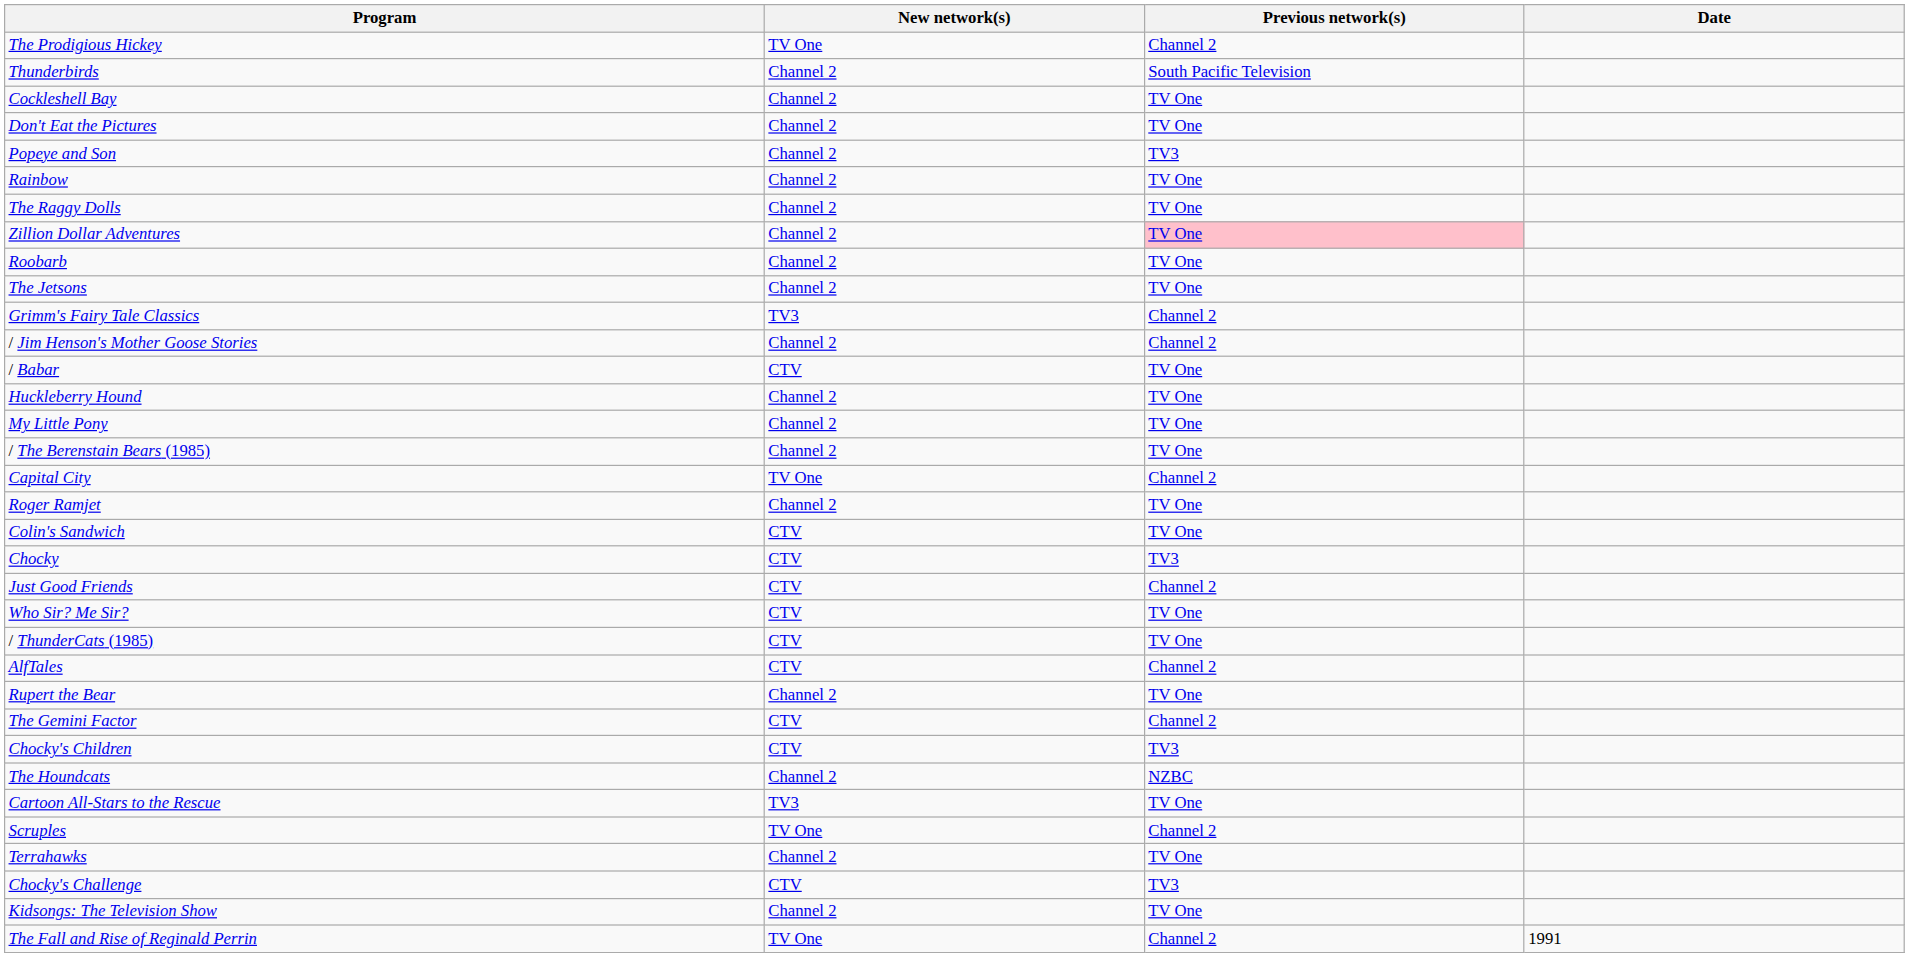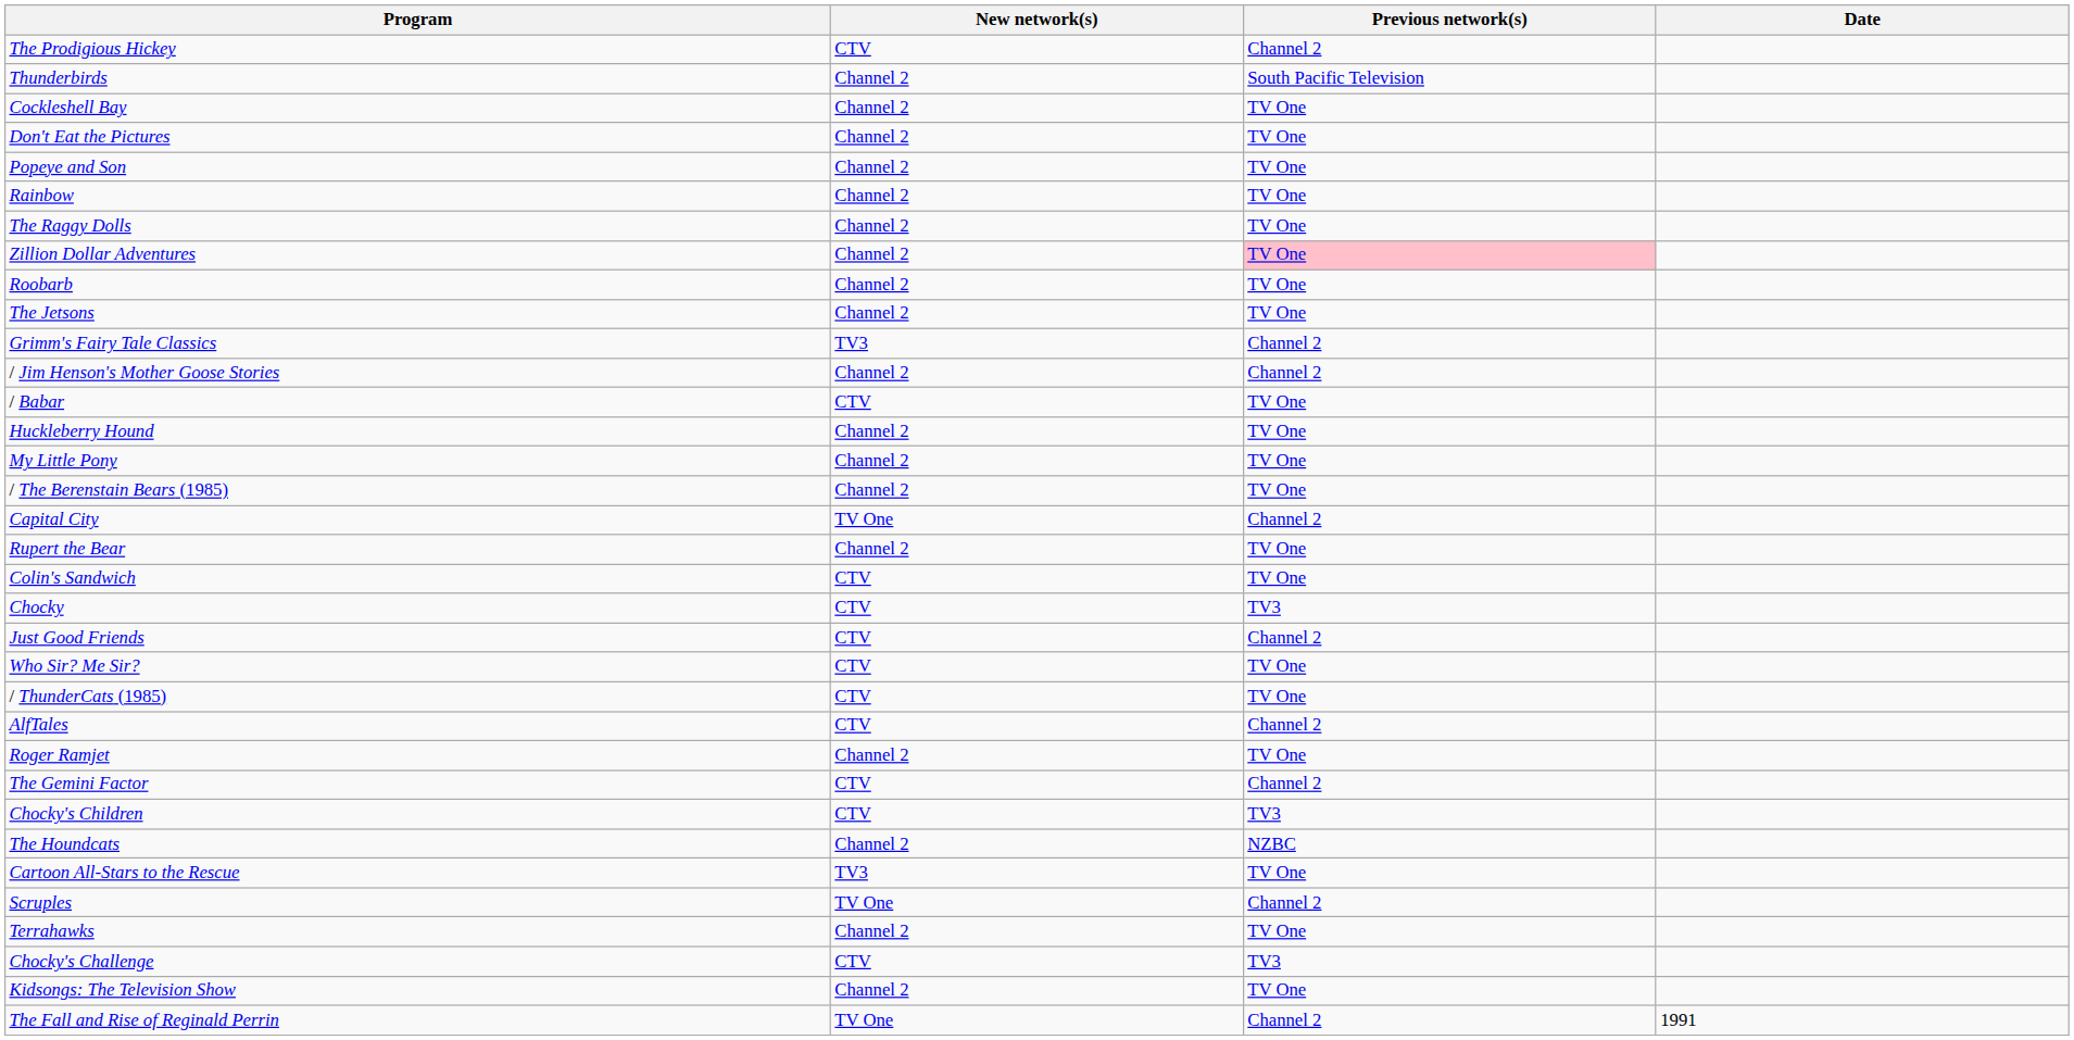 <table class="wikitable sortable"  style="width:100%; font-size:87%;">
 <tr style="background:#efefef;">
 <th style="width:40%;">Program</th>
 <th style="width:20%;">New network(s)</th>
 <th style="width:20%;">Previous network(s)</th>
 <th style="width:20%;">Date</th>
 </tr>
 <tr>
 <td> <em><a href='#'>The Prodigious Hickey</a></em></td>
-<td><a href='#'>TV One</a></td>
+<td><a href='#'>CTV</a></td>
 <td><a href='#'>Channel 2</a></td>
 <td></td>
 </tr>
 <tr>
 <td> <em><a href='#'>Thunderbirds</a></em></td>
 <td><a href='#'>Channel 2</a></td>
 <td><a href='#'>South Pacific Television</a></td>
 <td></td>
 </tr>
 <tr>
 <td> <em><a href='#'>Cockleshell Bay</a></em></td>
 <td><a href='#'>Channel 2</a></td>
 <td><a href='#'>TV One</a></td>
 <td></td>
 </tr>
 <tr>
 <td> <em><a href='#'>Don't Eat the Pictures</a></em></td>
 <td><a href='#'>Channel 2</a></td>
 <td><a href='#'>TV One</a></td>
 <td></td>
 </tr>
 <tr>
 <td> <em><a href='#'>Popeye and Son</a></em></td>
 <td><a href='#'>Channel 2</a></td>
-<td><a href='#'>TV3</a></td>
+<td><a href='#'>TV One</a></td>
 <td></td>
 </tr>
 <tr>
 <td> <em><a href='#'>Rainbow</a></em></td>
 <td><a href='#'>Channel 2</a></td>
 <td><a href='#'>TV One</a></td>
 <td></td>
 </tr>
 <tr>
 <td> <em><a href='#'>The Raggy Dolls</a></em></td>
 <td><a href='#'>Channel 2</a></td>
 <td><a href='#'>TV One</a></td>
 <td></td>
 </tr>
 <tr>
 <td> <em><a href='#'>Zillion Dollar Adventures</a></em></td>
 <td><a href='#'>Channel 2</a></td>
 <td style="background: pink;"><a href='#'>TV One</a></td>
 <td></td>
 </tr>
 <tr>
 <td> <em><a href='#'>Roobarb</a></em></td>
 <td><a href='#'>Channel 2</a></td>
 <td><a href='#'>TV One</a></td>
 <td></td>
 </tr>
 <tr>
 <td> <em><a href='#'>The Jetsons</a></em></td>
 <td><a href='#'>Channel 2</a></td>
 <td><a href='#'>TV One</a></td>
 <td></td>
 </tr>
 <tr>
 <td> <em><a href='#'>Grimm's Fairy Tale Classics</a></em></td>
 <td><a href='#'>TV3</a></td>
 <td><a href='#'>Channel 2</a></td>
 <td></td>
 </tr>
 <tr>
 <td>/ <em><a href='#'>Jim Henson's Mother Goose Stories</a></em></td>
 <td><a href='#'>Channel 2</a></td>
 <td><a href='#'>Channel 2</a></td>
 <td></td>
 </tr>
 <tr>
 <td>/ <em><a href='#'>Babar</a></em></td>
 <td><a href='#'>CTV</a></td>
 <td><a href='#'>TV One</a></td>
 <td></td>
 </tr>
 <tr>
 <td> <em><a href='#'>Huckleberry Hound</a></em></td>
 <td><a href='#'>Channel 2</a></td>
 <td><a href='#'>TV One</a></td>
 <td></td>
 </tr>
 <tr>
 <td> <em><a href='#'>My Little Pony</a></em></td>
 <td><a href='#'>Channel 2</a></td>
 <td><a href='#'>TV One</a></td>
 <td></td>
 </tr>
 <tr>
 <td>/ <a href='#'><em>The Berenstain Bears</em> (1985)</a></td>
 <td><a href='#'>Channel 2</a></td>
 <td><a href='#'>TV One</a></td>
 <td></td>
 </tr>
 <tr>
 <td> <em><a href='#'>Capital City</a></em></td>
 <td><a href='#'>TV One</a></td>
 <td><a href='#'>Channel 2</a></td>
 <td></td>
 </tr>
 <tr>
-<td> <em><a href='#'>Roger Ramjet</a></em></td>
+<td> <em><a href='#'>Rupert the Bear</a></em></td>
 <td><a href='#'>Channel 2</a></td>
 <td><a href='#'>TV One</a></td>
 <td></td>
 </tr>
 <tr>
 <td> <em><a href='#'>Colin's Sandwich</a></em></td>
 <td><a href='#'>CTV</a></td>
 <td><a href='#'>TV One</a></td>
 <td></td>
 </tr>
 <tr>
 <td> <em><a href='#'>Chocky</a></em></td>
 <td><a href='#'>CTV</a></td>
 <td><a href='#'>TV3</a></td>
 <td></td>
 </tr>
 <tr>
 <td> <em><a href='#'>Just Good Friends</a></em></td>
 <td><a href='#'>CTV</a></td>
 <td><a href='#'>Channel 2</a></td>
 <td></td>
 </tr>
 <tr>
 <td> <em><a href='#'>Who Sir? Me Sir?</a></em></td>
 <td><a href='#'>CTV</a></td>
 <td><a href='#'>TV One</a></td>
 <td></td>
 </tr>
 <tr>
 <td>/ <a href='#'><em>ThunderCats</em> (1985)</a></td>
 <td><a href='#'>CTV</a></td>
 <td><a href='#'>TV One</a></td>
 <td></td>
 </tr>
 <tr>
 <td> <em><a href='#'>AlfTales</a></em></td>
 <td><a href='#'>CTV</a></td>
 <td><a href='#'>Channel 2</a></td>
 <td></td>
 </tr>
 <tr>
-<td> <em><a href='#'>Rupert the Bear</a></em></td>
+<td> <em><a href='#'>Roger Ramjet</a></em></td>
 <td><a href='#'>Channel 2</a></td>
 <td><a href='#'>TV One</a></td>
 <td></td>
 </tr>
 <tr>
 <td> <em><a href='#'>The Gemini Factor</a></em></td>
 <td><a href='#'>CTV</a></td>
 <td><a href='#'>Channel 2</a></td>
 <td></td>
 </tr>
 <tr>
 <td> <em><a href='#'>Chocky's Children</a></em></td>
 <td><a href='#'>CTV</a></td>
 <td><a href='#'>TV3</a></td>
 <td></td>
 </tr>
 <tr>
 <td> <em><a href='#'>The Houndcats</a></em></td>
 <td><a href='#'>Channel 2</a></td>
 <td><a href='#'>NZBC</a></td>
 <td></td>
 </tr>
 <tr>
 <td> <em><a href='#'>Cartoon All-Stars to the Rescue</a></em></td>
 <td><a href='#'>TV3</a></td>
 <td><a href='#'>TV One</a></td>
 <td></td>
 </tr>
 <tr>
 <td> <em><a href='#'>Scruples</a></em></td>
 <td><a href='#'>TV One</a></td>
 <td><a href='#'>Channel 2</a></td>
 <td></td>
 </tr>
 <tr>
 <td> <em><a href='#'>Terrahawks</a></em></td>
 <td><a href='#'>Channel 2</a></td>
 <td><a href='#'>TV One</a></td>
 <td></td>
 </tr>
 <tr>
 <td> <em><a href='#'>Chocky's Challenge</a></em></td>
 <td><a href='#'>CTV</a></td>
 <td><a href='#'>TV3</a></td>
 <td></td>
 </tr>
 <tr>
 <td> <em><a href='#'>Kidsongs: The Television Show</a></em></td>
 <td><a href='#'>Channel 2</a></td>
 <td><a href='#'>TV One</a></td>
 <td></td>
 </tr>
 <tr>
 <td> <em><a href='#'>The Fall and Rise of Reginald Perrin</a></em></td>
 <td><a href='#'>TV One</a></td>
 <td><a href='#'>Channel 2</a></td>
 <td>1991</td>
 </tr>
 </table>
